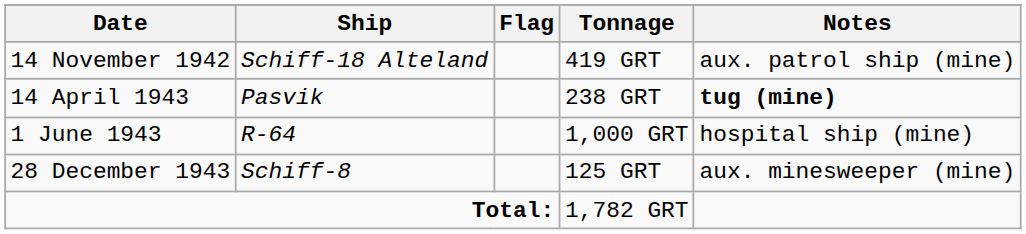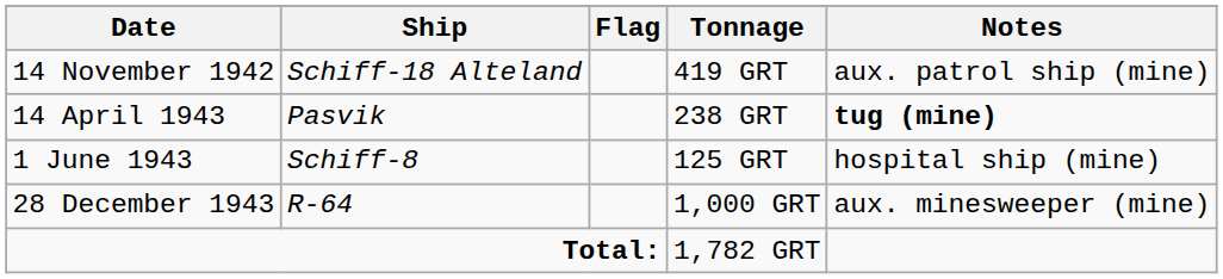 <table class=wikitable style="margin: 1em auto;">
 <tr>
 </tr>
 <tr>
 <th>Date</th>
 <th>Ship</th>
 <th>Flag</th>
 <th>Tonnage</th>
 <th>Notes</th>
 </tr>
 <tr>
 <td>14 November 1942</td>
 <td><em>Schiff-18 Alteland</em></td>
 <td></td>
 <td>419 GRT</td>
 <td>aux. patrol ship (mine)</td>
 </tr>
 <tr>
 <td>14 April 1943</td>
 <td><em>Pasvik</em></td>
 <td></td>
 <td>238 GRT</td>
 <td><strong>tug (mine)</strong></td>
 </tr>
 <tr>
 <td>1 June 1943</td>
-<td><em>R-64</em></td>
+<td><em>Schiff-8</em> </td>
 <td></td>
-<td>1,000 GRT</td>
+<td>125 GRT</td>
 <td>hospital ship (mine)</td>
 </tr>
 <tr>
 <td>28 December 1943</td>
-<td><em>Schiff-8</em> </td>
+<td><em>R-64</em></td>
 <td></td>
-<td>125 GRT</td>
+<td>1,000 GRT</td>
 <td>aux. minesweeper (mine)</td>
 </tr>
 <tr>
 <td colspan=3 align=right><strong>Total:</strong></td>
 <td>1,782 GRT</td>
 <td></td>
 </tr>
 </table>
